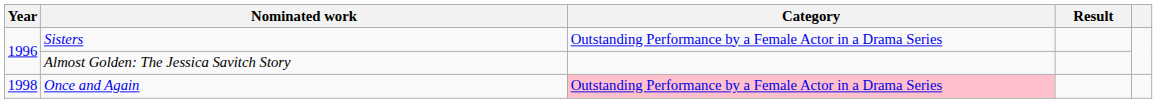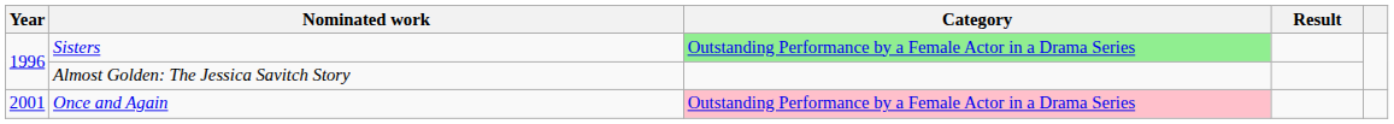 <table class="wikitable">
 <tr>
 <th scope="col" style="width:1em;">Year</th>
 <th scope="col" style="width:39em;">Nominated work</th>
 <th scope="col" style="width:36em;">Category</th>
 <th scope="col" style="width:5em;">Result</th>
 <th scope="col" style="width:1em;"></th>
 </tr>
 <tr>
 <td rowspan="2"><a href='#'>1996</a></td>
 <td><em><a href='#'>Sisters</a></em></td>
-<td><a href='#'>Outstanding Performance by a Female Actor in a Drama Series</a></td>
+<td style="background: lightgreen;"><a href='#'>Outstanding Performance by a Female Actor in a Drama Series</a></td>
 <td></td>
 <td rowspan="2"></td>
 </tr>
 <tr>
 <td><em>Almost Golden: The Jessica Savitch Story</em></td>
 <td></td>
 <td></td>
 </tr>
 <tr>
-<td><a href='#'>1998</a></td>
+<td><a href='#'>2001</a></td>
 <td><em><a href='#'>Once and Again</a></em></td>
 <td style="background: pink;"><a href='#'>Outstanding Performance by a Female Actor in a Drama Series</a></td>
 <td></td>
 <td></td>
 </tr>
 </table>
